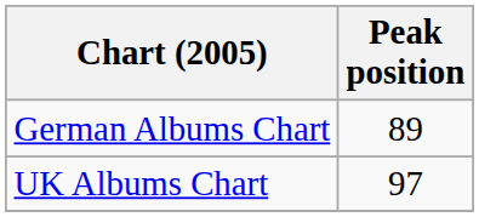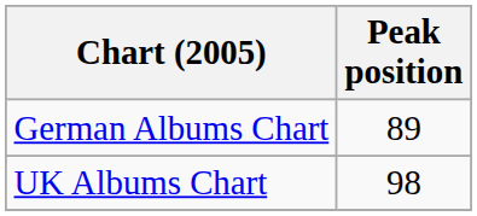 <table class="wikitable">
 <tr>
 <th align="left">Chart (2005)</th>
 <th align="center">Peak<br>position</th>
 </tr>
 <tr>
 <td align="left"><a href='#'>German Albums Chart</a></td>
 <td align="center">89</td>
 </tr>
 <tr>
 <td><a href='#'>UK Albums Chart</a></td>
-<td align="center">97</td>
+<td align="center">98</td>
 </tr>
 <tr>
 </tr>
 </table>
